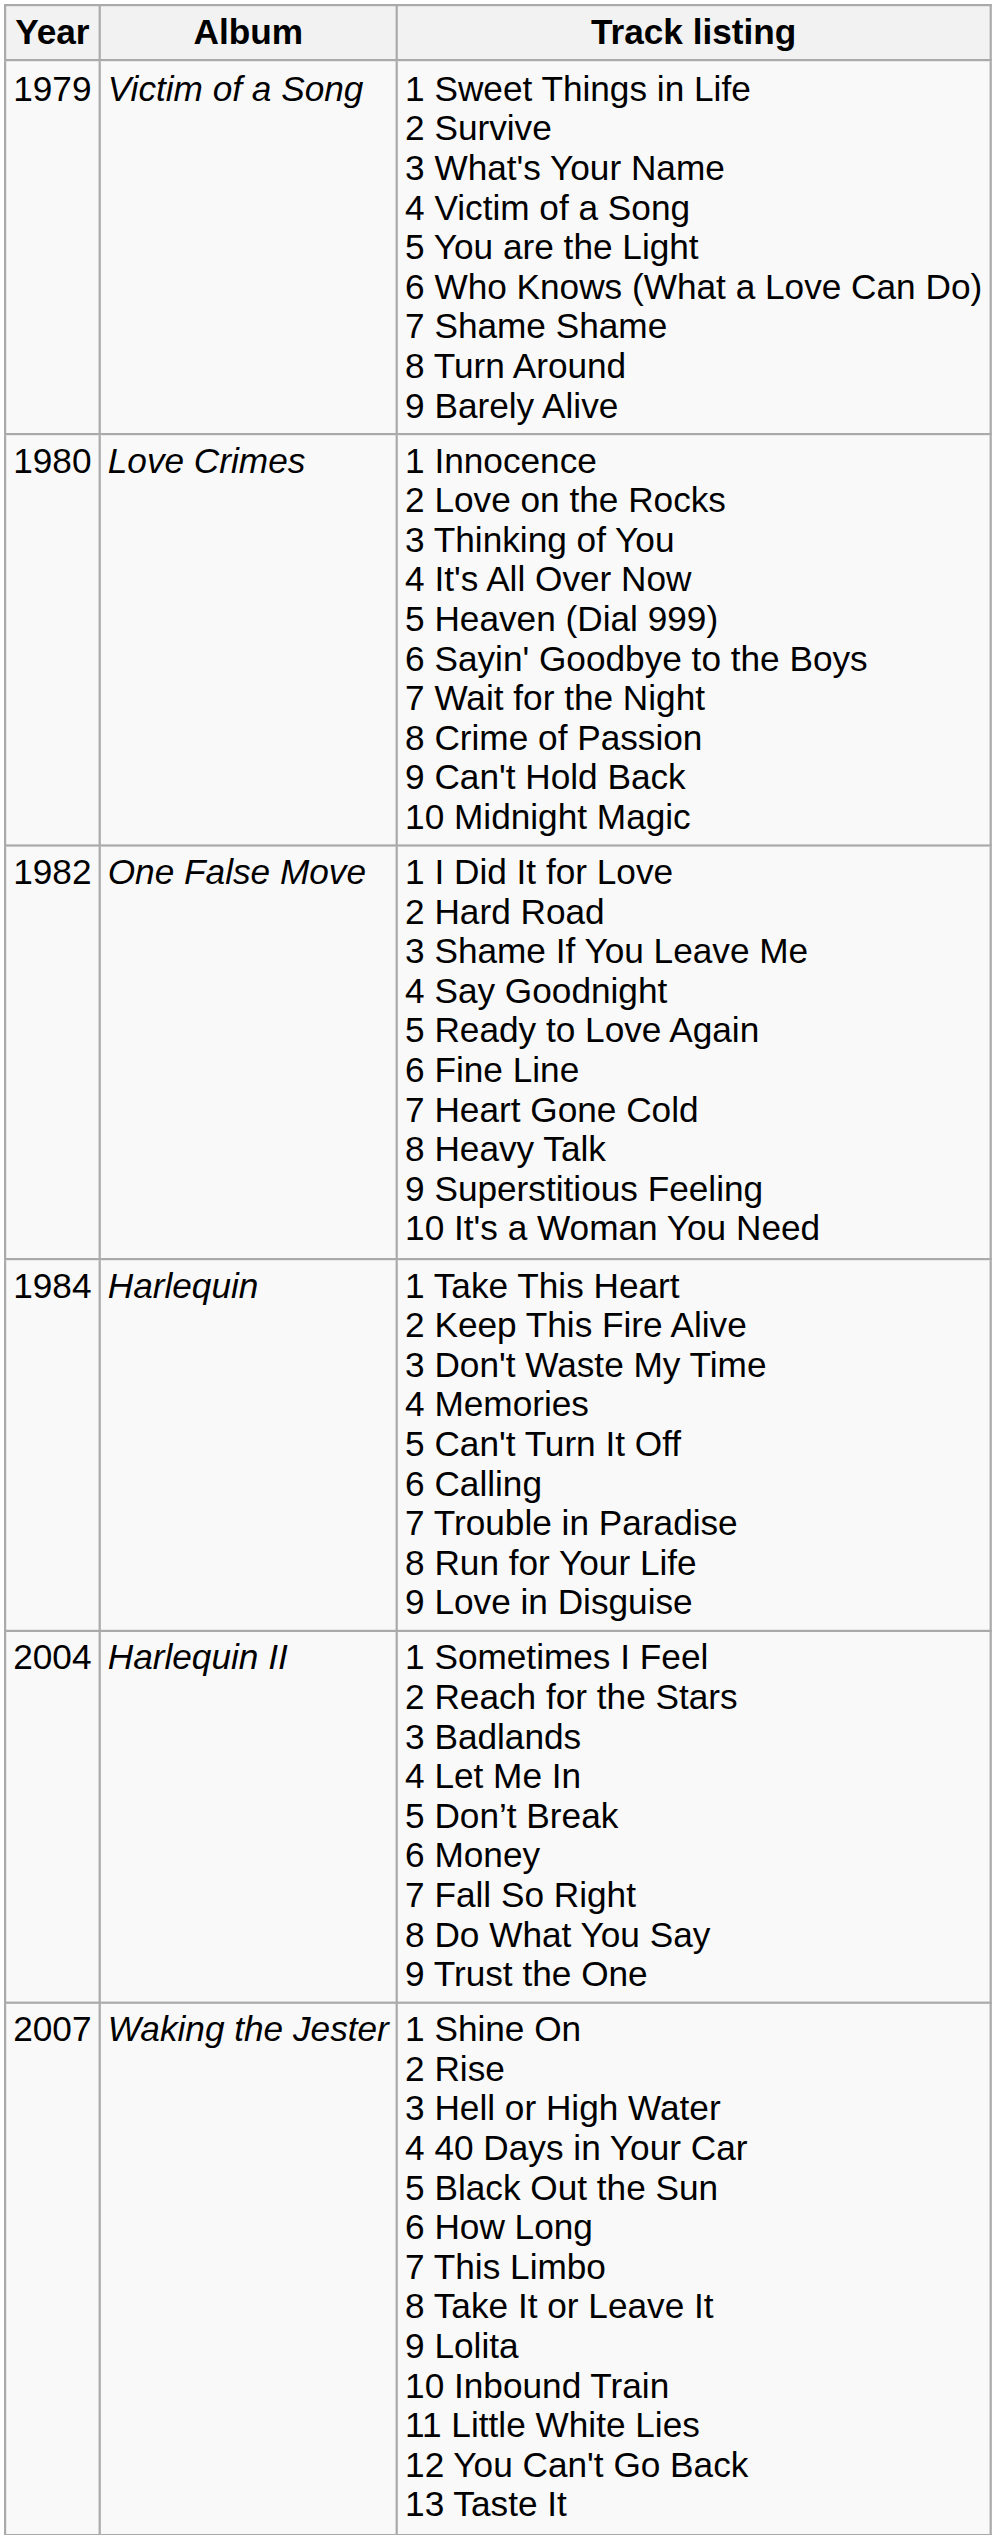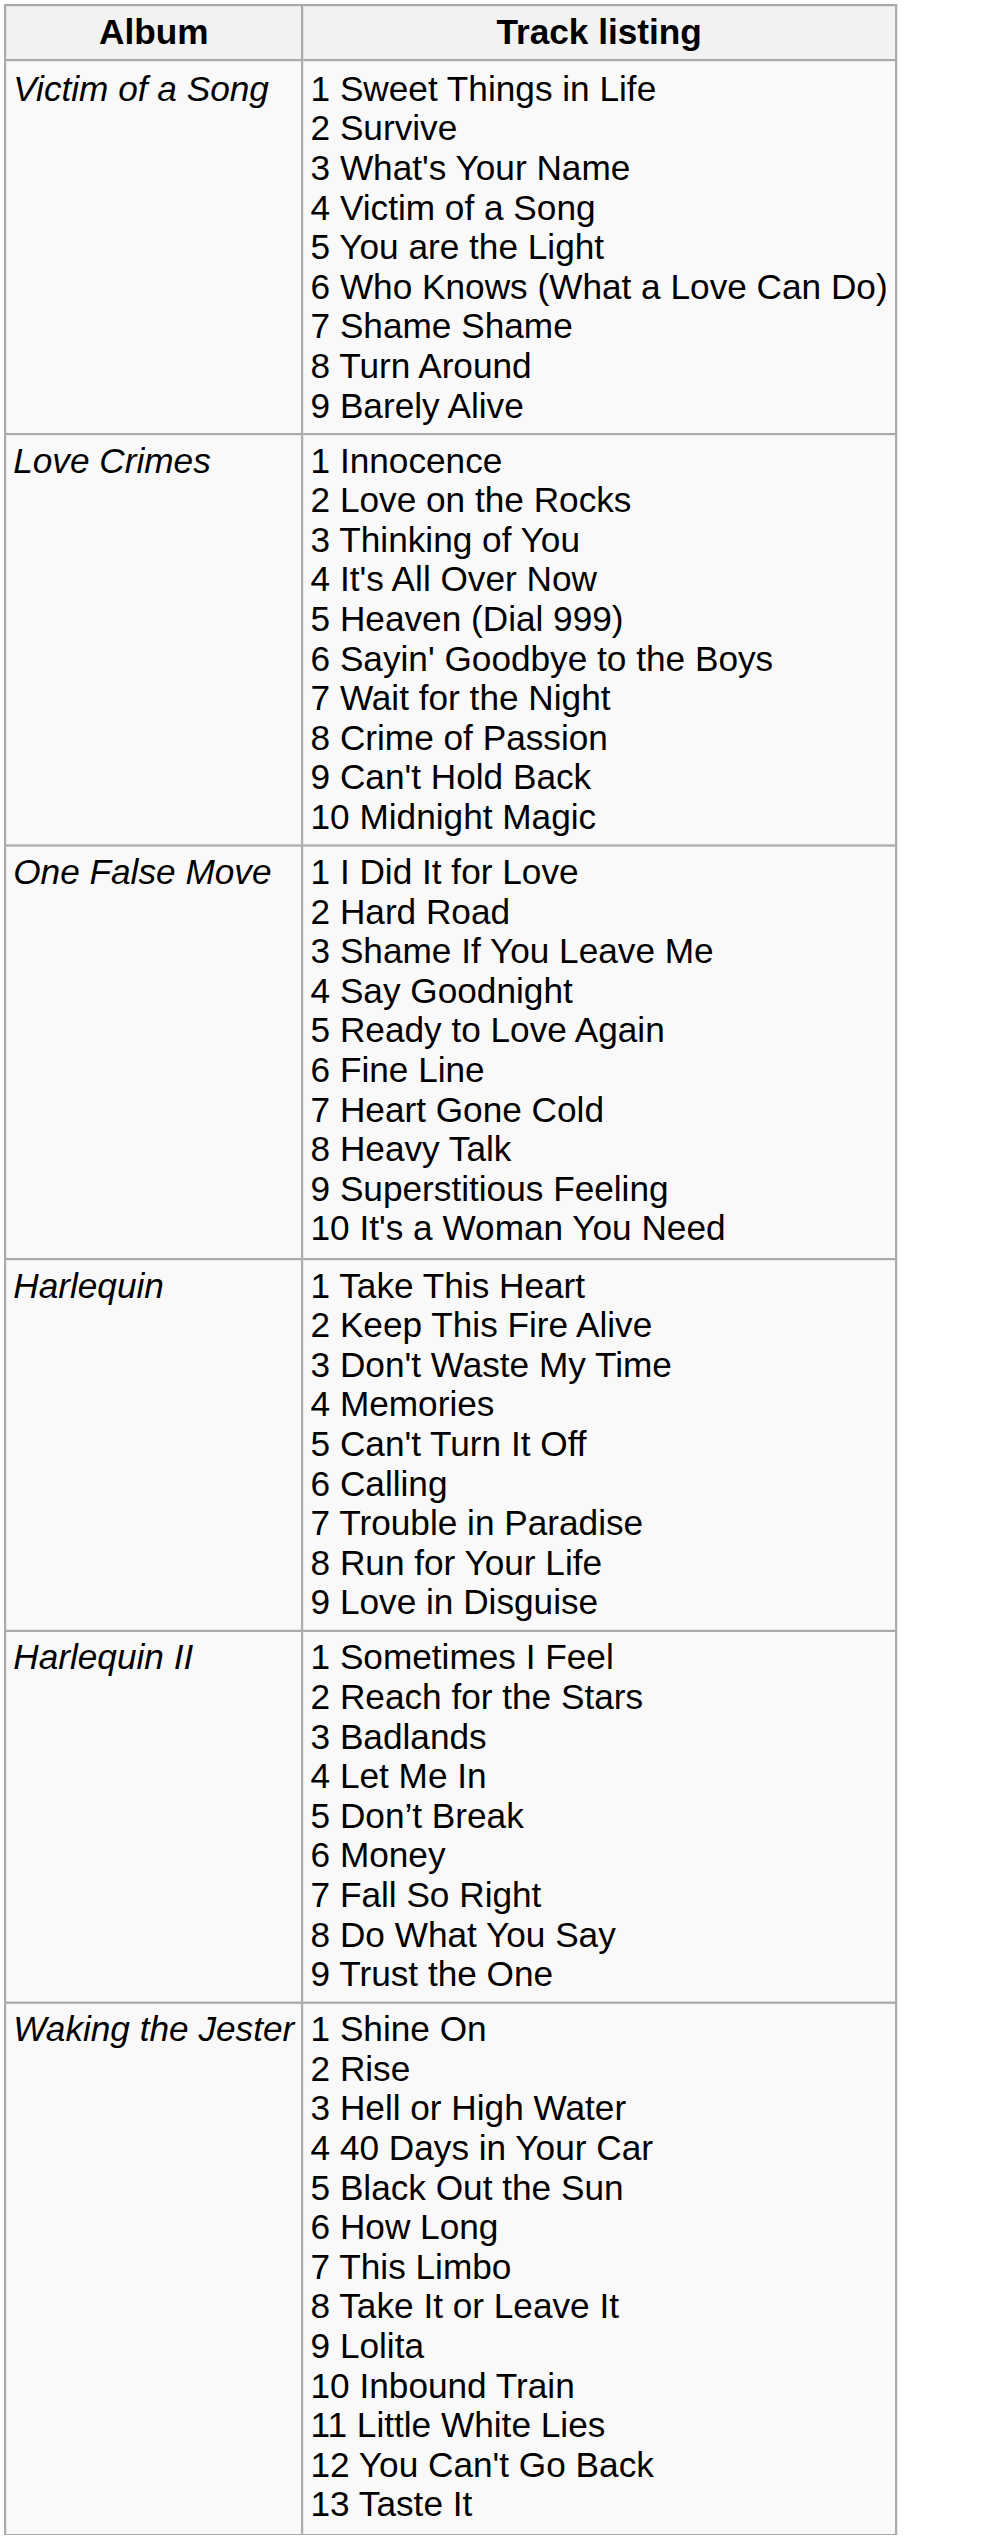 <table class="wikitable">
 <tr>
-<th align="left" valign="top">Year</th>
 <th align="left" valign="top">Album</th>
 <th align="left" valign="top">Track listing</th>
 </tr>
 <tr>
-<td align="left" valign="top">1979</td>
 <td align="left" valign="top"><em>Victim of a Song</em></td>
 <td>1 Sweet Things in Life<br> 2 Survive<br> 3 What's Your Name<br> 4 Victim of a Song<br> 5 You are the Light<br> 6 Who Knows (What a Love Can Do)<br> 7 Shame Shame<br> 8 Turn Around<br> 9 Barely Alive<br></td>
 </tr>
 <tr>
-<td align="left" valign="top">1980</td>
 <td align="left" valign="top"><em>Love Crimes</em></td>
 <td>1 Innocence<br> 2 Love on the Rocks<br> 3 Thinking of You<br> 4 It's All Over Now<br> 5 Heaven (Dial 999)<br> 6 Sayin' Goodbye to the Boys<br> 7 Wait for the Night<br> 8 Crime of Passion<br> 9 Can't Hold Back<br> 10 Midnight Magic</td>
 </tr>
 <tr>
-<td align="left" valign="top">1982</td>
 <td align="left" valign="top"><em>One False Move</em></td>
 <td>1 I Did It for Love<br> 2 Hard Road<br> 3 Shame If You Leave Me<br> 4 Say Goodnight<br> 5 Ready to Love Again<br> 6 Fine Line<br> 7 Heart Gone Cold<br> 8 Heavy Talk<br> 9 Superstitious Feeling<br> 10 It's a Woman You Need</td>
 </tr>
 <tr>
-<td align="left" valign="top">1984</td>
 <td align="left" valign="top"><em>Harlequin</em></td>
 <td>1 Take This Heart<br> 2 Keep This Fire Alive<br> 3 Don't Waste My Time<br> 4 Memories<br> 5 Can't Turn It Off<br> 6 Calling<br> 7 Trouble in Paradise<br> 8 Run for Your Life<br> 9 Love in Disguise</td>
 </tr>
 <tr>
-<td align="left" valign="top">2004</td>
 <td align="left" valign="top"><em>Harlequin II</em></td>
 <td>1 Sometimes I Feel<br> 2 Reach for the Stars<br> 3 Badlands<br> 4 Let Me In<br> 5 Don’t Break<br> 6 Money<br> 7 Fall So Right<br> 8 Do What You Say<br> 9 Trust the One <br></td>
 </tr>
 <tr>
-<td align="left" valign="top">2007</td>
 <td align="left" valign="top"><em>Waking the Jester</em></td>
 <td>1 Shine On<br> 2 Rise<br> 3 Hell or High Water<br> 4 40 Days in Your Car<br> 5 Black Out the Sun<br> 6 How Long<br> 7 This Limbo<br> 8 Take It or Leave It<br> 9 Lolita<br> 10 Inbound Train<br>11 Little White Lies<br> 12 You Can't Go Back<br> 13 Taste It<br></td>
 </tr>
 </table>
